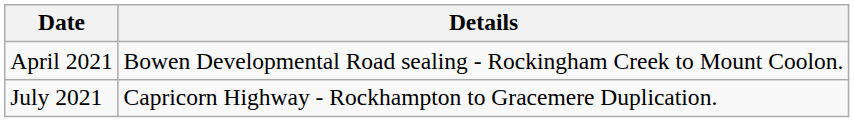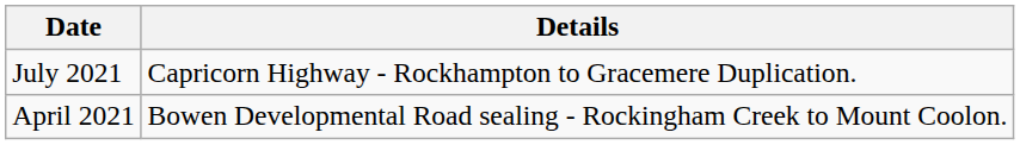 <table class="wikitable">
 <tr>
 <th>Date</th>
 <th>Details</th>
 </tr>
 <tr>
+<td>July 2021</td>
+<td>Capricorn Highway - Rockhampton to Gracemere Duplication.</td>
+</tr>
+<tr>
 <td>April 2021</td>
 <td>Bowen Developmental Road sealing - Rockingham Creek to Mount Coolon.</td>
 </tr>
-<tr>
-<td>July 2021</td>
-<td>Capricorn Highway - Rockhampton to Gracemere Duplication.</td>
-</tr>
 </table>
